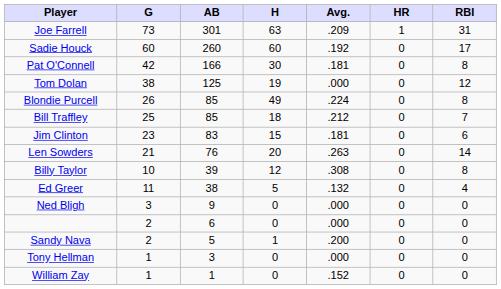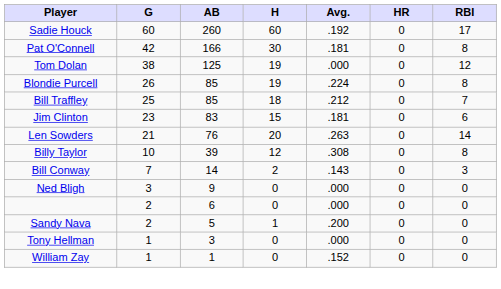 <table class="wikitable sortable">
 <tr>
 <th style="background:#ddf; width:16%;">Player</th>
 <th style="background:#ddf; width:9%;">G</th>
 <th style="background:#ddf; width:9%;">AB</th>
 <th style="background:#ddf; width:9%;">H</th>
 <th style="background:#ddf; width:9%;">Avg.</th>
 <th style="background:#ddf; width:9%;">HR</th>
 <th style="background:#ddf; width:9%;">RBI</th>
-</tr>
-<tr style="text-align:center;">
-<td><a href='#'>Joe Farrell</a></td>
-<td>73</td>
-<td>301</td>
-<td>63</td>
-<td>.209</td>
-<td>1</td>
-<td>31</td>
 </tr>
 <tr align=center>
 <td><a href='#'>Sadie Houck</a></td>
 <td>60</td>
 <td>260</td>
 <td>60</td>
 <td>.192</td>
 <td>0</td>
 <td>17</td>
 </tr>
 <tr align=center>
 <td><a href='#'>Pat O'Connell</a></td>
 <td>42</td>
 <td>166</td>
 <td>30</td>
 <td>.181</td>
 <td>0</td>
 <td>8</td>
 </tr>
 <tr align=center>
 <td><a href='#'>Tom Dolan</a></td>
 <td>38</td>
 <td>125</td>
 <td>19</td>
 <td>.000</td>
 <td>0</td>
 <td>12</td>
 </tr>
 <tr align=center>
 <td><a href='#'>Blondie Purcell</a></td>
 <td>26</td>
 <td>85</td>
-<td>49</td>
+<td>19</td>
 <td>.224</td>
 <td>0</td>
 <td>8</td>
 </tr>
 <tr align=center>
 <td><a href='#'>Bill Traffley</a></td>
 <td>25</td>
 <td>85</td>
 <td>18</td>
 <td>.212</td>
 <td>0</td>
 <td>7</td>
 </tr>
 <tr align=center>
 <td><a href='#'>Jim Clinton</a></td>
 <td>23</td>
 <td>83</td>
 <td>15</td>
 <td>.181</td>
 <td>0</td>
 <td>6</td>
 </tr>
 <tr align=center>
 <td><a href='#'>Len Sowders</a></td>
 <td>21</td>
 <td>76</td>
 <td>20</td>
 <td>.263</td>
 <td>0</td>
 <td>14</td>
 </tr>
 <tr align=center>
 <td><a href='#'>Billy Taylor</a></td>
 <td>10</td>
 <td>39</td>
 <td>12</td>
 <td>.308</td>
 <td>0</td>
 <td>8</td>
 </tr>
 <tr align=center>
-<td><a href='#'>Ed Greer</a></td>
-<td>11</td>
-<td>38</td>
-<td>5</td>
-<td>.132</td>
+<td><a href='#'>Bill Conway</a></td>
+<td>7</td>
+<td>14</td>
+<td>2</td>
+<td>.143</td>
 <td>0</td>
-<td>4</td>
+<td>3</td>
 </tr>
 <tr align=center>
 <td><a href='#'>Ned Bligh</a></td>
 <td>3</td>
 <td>9</td>
 <td>0</td>
 <td>.000</td>
 <td>0</td>
 <td>0</td>
 </tr>
 <tr align=center>
 <td></td>
 <td>2</td>
 <td>6</td>
 <td>0</td>
 <td>.000</td>
 <td>0</td>
 <td>0</td>
 </tr>
 <tr align=center>
 <td><a href='#'>Sandy Nava</a></td>
 <td>2</td>
 <td>5</td>
 <td>1</td>
 <td>.200</td>
 <td>0</td>
 <td>0</td>
 </tr>
 <tr align=center>
 <td><a href='#'>Tony Hellman</a></td>
 <td>1</td>
 <td>3</td>
 <td>0</td>
 <td>.000</td>
 <td>0</td>
 <td>0</td>
 </tr>
 <tr align=center>
 <td><a href='#'>William Zay</a></td>
 <td>1</td>
 <td>1</td>
 <td>0</td>
 <td>.152</td>
 <td>0</td>
 <td>0</td>
 </tr>
 </table>
